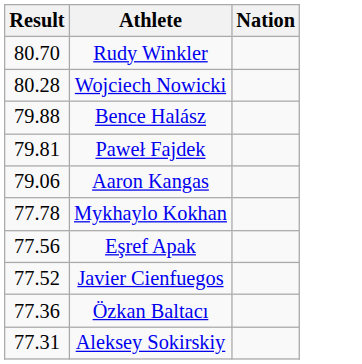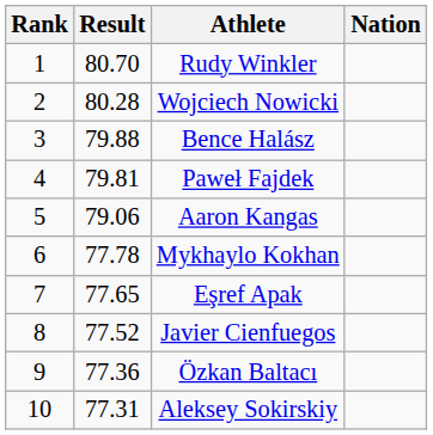 <table class="wikitable" style="text-align:center">
 <tr>
+<th>Rank</th>
 <th>Result</th>
 <th>Athlete</th>
 <th>Nation</th>
 </tr>
 <tr>
+<td>1</td>
 <td>80.70</td>
 <td><a href='#'>Rudy Winkler</a></td>
 <td align=left></td>
 </tr>
 <tr>
+<td>2</td>
 <td>80.28</td>
 <td><a href='#'>Wojciech Nowicki</a></td>
 <td align=left></td>
 </tr>
 <tr>
+<td>3</td>
 <td>79.88</td>
 <td><a href='#'>Bence Halász</a></td>
 <td align=left></td>
 </tr>
 <tr>
+<td>4</td>
 <td>79.81</td>
 <td><a href='#'>Paweł Fajdek</a></td>
 <td align=left></td>
 </tr>
 <tr>
+<td>5</td>
 <td>79.06</td>
 <td><a href='#'>Aaron Kangas</a></td>
 <td align=left></td>
 </tr>
 <tr>
+<td>6</td>
 <td>77.78</td>
 <td><a href='#'>Mykhaylo Kokhan</a></td>
 <td align=left></td>
 </tr>
 <tr>
-<td>77.56</td>
+<td>7</td>
+<td>77.65</td>
 <td><a href='#'>Eşref Apak</a></td>
 <td align=left></td>
 </tr>
 <tr>
+<td>8</td>
 <td>77.52</td>
 <td><a href='#'>Javier Cienfuegos</a></td>
 <td align=left></td>
 </tr>
 <tr>
+<td>9</td>
 <td>77.36</td>
 <td><a href='#'>Özkan Baltacı</a></td>
 <td align=left></td>
 </tr>
 <tr>
+<td>10</td>
 <td>77.31</td>
 <td><a href='#'>Aleksey Sokirskiy</a></td>
 <td align=left></td>
 </tr>
 </table>
